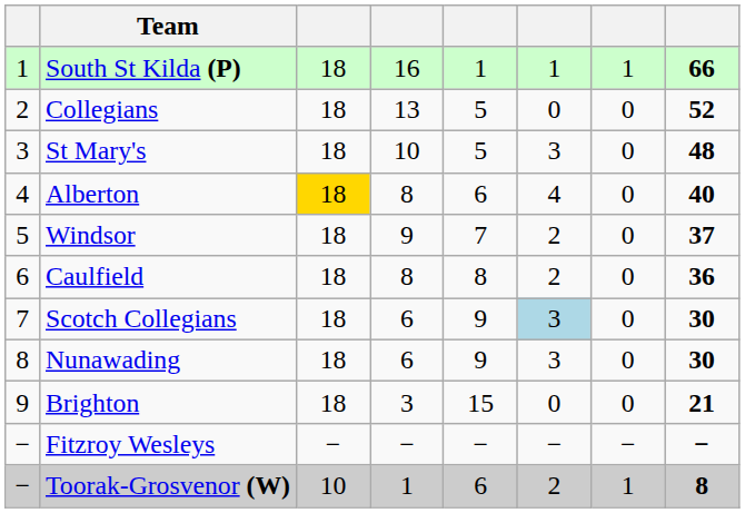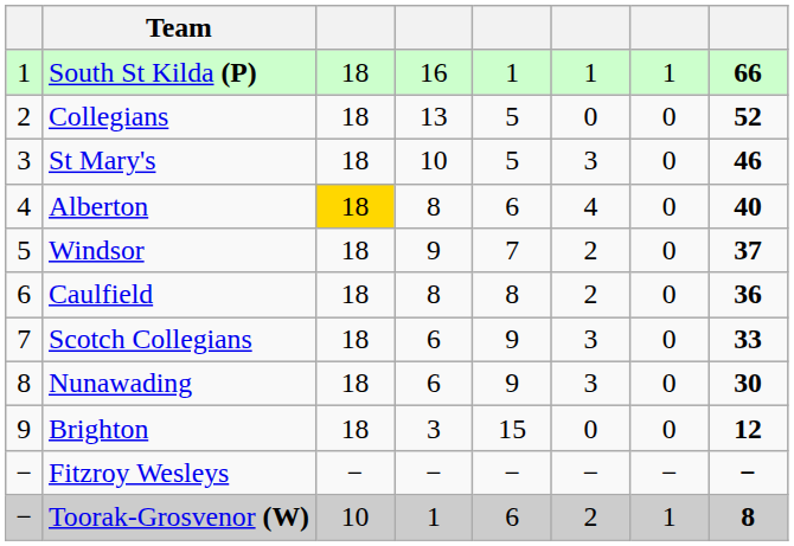 <table class="wikitable" style="text-align:center; margin-bottom:0">
 <tr>
 <th style="width:10px"></th>
 <th style="width:35%;">Team</th>
 <th style="width:30px;"></th>
 <th style="width:30px;"></th>
 <th style="width:30px;"></th>
 <th style="width:30px;"></th>
 <th style="width:30px;"></th>
 <th style="width:30px;"></th>
 </tr>
 <tr style="background:#ccffcc;">
 <td>1</td>
 <td style="text-align:left;"><a href='#'>South St Kilda</a> <strong>(P)</strong></td>
 <td>18</td>
 <td>16</td>
 <td>1</td>
 <td>1</td>
 <td>1</td>
 <td><strong>66</strong></td>
 </tr>
 <tr>
 <td>2</td>
 <td style="text-align:left;"><a href='#'>Collegians</a></td>
 <td>18</td>
 <td>13</td>
 <td>5</td>
 <td>0</td>
 <td>0</td>
 <td><strong>52</strong></td>
 </tr>
 <tr>
 <td>3</td>
 <td style="text-align:left;"><a href='#'>St Mary's</a></td>
 <td>18</td>
 <td>10</td>
 <td>5</td>
 <td>3</td>
 <td>0</td>
-<td><strong>48</strong></td>
+<td><strong>46</strong></td>
 </tr>
 <tr>
 <td>4</td>
 <td style="text-align:left;"><a href='#'>Alberton</a></td>
 <td style="background: gold;">18</td>
 <td>8</td>
 <td>6</td>
 <td>4</td>
 <td>0</td>
 <td><strong>40</strong></td>
 </tr>
 <tr>
 <td>5</td>
 <td style="text-align:left;"><a href='#'>Windsor</a></td>
 <td>18</td>
 <td>9</td>
 <td>7</td>
 <td>2</td>
 <td>0</td>
 <td><strong>37</strong></td>
 </tr>
 <tr>
 <td>6</td>
 <td style="text-align:left;"><a href='#'>Caulfield</a></td>
 <td>18</td>
 <td>8</td>
 <td>8</td>
 <td>2</td>
 <td>0</td>
 <td><strong>36</strong></td>
 </tr>
 <tr>
 <td>7</td>
 <td style="text-align:left;"><a href='#'>Scotch Collegians</a></td>
 <td>18</td>
 <td>6</td>
 <td>9</td>
-<td style="background: lightblue;">3</td>
+<td>3</td>
 <td>0</td>
-<td><strong>30</strong></td>
+<td><strong>33</strong></td>
 </tr>
 <tr>
 <td>8</td>
 <td style="text-align:left;"><a href='#'>Nunawading</a></td>
 <td>18</td>
 <td>6</td>
 <td>9</td>
 <td>3</td>
 <td>0</td>
 <td><strong>30</strong></td>
 </tr>
 <tr>
 <td>9</td>
 <td style="text-align:left;"><a href='#'>Brighton</a></td>
 <td>18</td>
 <td>3</td>
 <td>15</td>
 <td>0</td>
 <td>0</td>
-<td><strong>21</strong></td>
+<td><strong>12</strong></td>
 </tr>
 <tr>
 <td>−</td>
 <td style="text-align:left;"><a href='#'>Fitzroy Wesleys</a></td>
 <td>−</td>
 <td>−</td>
 <td>−</td>
 <td>−</td>
 <td>−</td>
 <td><strong>−</strong></td>
 </tr>
 <tr style="background:#CCCCCC;">
 <td>−</td>
 <td style="text-align:left;"><a href='#'>Toorak-Grosvenor</a> <strong>(W)</strong></td>
 <td>10</td>
 <td>1</td>
 <td>6</td>
 <td>2</td>
 <td>1</td>
 <td><strong>8</strong></td>
 </tr>
 </table>
